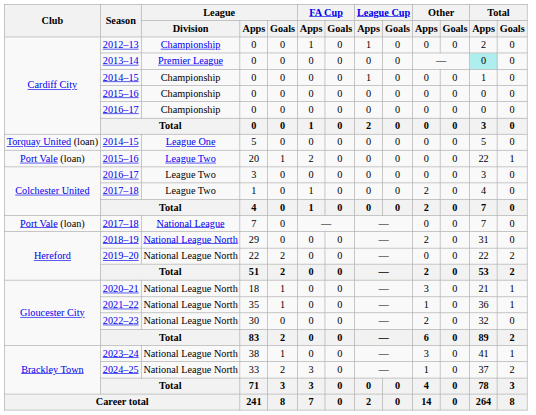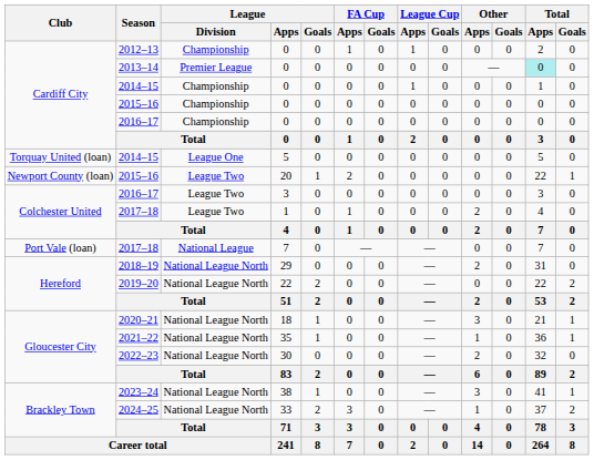 <table class=wikitable style="text-align: center">
 <tr>
 <th rowspan=2>Club</th>
 <th rowspan=2>Season</th>
 <th colspan=3>League</th>
 <th colspan=2><a href='#'>FA Cup</a></th>
 <th colspan=2><a href='#'>League Cup</a></th>
 <th colspan=2>Other</th>
 <th colspan=2>Total</th>
 </tr>
 <tr>
 <th>Division</th>
 <th>Apps</th>
 <th>Goals</th>
 <th>Apps</th>
 <th>Goals</th>
 <th>Apps</th>
 <th>Goals</th>
 <th>Apps</th>
 <th>Goals</th>
 <th>Apps</th>
 <th>Goals</th>
 </tr>
 <tr>
 <td rowspan="6"><a href='#'>Cardiff City</a></td>
 <td><a href='#'>2012–13</a></td>
 <td><a href='#'>Championship</a></td>
 <td>0</td>
 <td>0</td>
 <td>1</td>
 <td>0</td>
 <td>1</td>
 <td>0</td>
 <td>0</td>
 <td>0</td>
 <td>2</td>
 <td>0</td>
 </tr>
 <tr>
 <td><a href='#'>2013–14</a></td>
 <td><a href='#'>Premier League</a></td>
 <td>0</td>
 <td>0</td>
 <td>0</td>
 <td>0</td>
 <td>0</td>
 <td>0</td>
 <td colspan="2">—</td>
 <td style="background: paleturquoise;">0</td>
 <td>0</td>
 </tr>
 <tr>
 <td><a href='#'>2014–15</a></td>
 <td>Championship</td>
 <td>0</td>
 <td>0</td>
 <td>0</td>
 <td>0</td>
 <td>1</td>
 <td>0</td>
 <td>0</td>
 <td>0</td>
 <td>1</td>
 <td>0</td>
 </tr>
 <tr>
 <td><a href='#'>2015–16</a></td>
 <td>Championship</td>
 <td>0</td>
 <td>0</td>
 <td>0</td>
 <td>0</td>
 <td>0</td>
 <td>0</td>
 <td>0</td>
 <td>0</td>
 <td>0</td>
 <td>0</td>
 </tr>
 <tr>
 <td><a href='#'>2016–17</a></td>
 <td>Championship</td>
 <td>0</td>
 <td>0</td>
 <td>0</td>
 <td>0</td>
 <td>0</td>
 <td>0</td>
 <td>0</td>
 <td>0</td>
 <td>0</td>
 <td>0</td>
 </tr>
 <tr>
 <th colspan="2">Total</th>
 <th>0</th>
 <th>0</th>
 <th>1</th>
 <th>0</th>
 <th>2</th>
 <th>0</th>
 <th>0</th>
 <th>0</th>
 <th>3</th>
 <th>0</th>
 </tr>
 <tr>
 <td><a href='#'>Torquay United</a> (loan)</td>
 <td><a href='#'>2014–15</a></td>
 <td><a href='#'>League One</a></td>
 <td>5</td>
 <td>0</td>
 <td>0</td>
 <td>0</td>
 <td>0</td>
 <td>0</td>
 <td>0</td>
 <td>0</td>
 <td>5</td>
 <td>0</td>
 </tr>
 <tr>
-<td><a href='#'>Port Vale</a> (loan)</td>
+<td><a href='#'>Newport County</a> (loan)</td>
 <td><a href='#'>2015–16</a></td>
 <td><a href='#'>League Two</a></td>
 <td>20</td>
 <td>1</td>
 <td>2</td>
 <td>0</td>
 <td>0</td>
 <td>0</td>
 <td>0</td>
 <td>0</td>
 <td>22</td>
 <td>1</td>
 </tr>
 <tr>
 <td rowspan="3"><a href='#'>Colchester United</a></td>
 <td><a href='#'>2016–17</a></td>
 <td>League Two</td>
 <td>3</td>
 <td>0</td>
 <td>0</td>
 <td>0</td>
 <td>0</td>
 <td>0</td>
 <td>0</td>
 <td>0</td>
 <td>3</td>
 <td>0</td>
 </tr>
 <tr>
 <td><a href='#'>2017–18</a></td>
 <td>League Two</td>
 <td>1</td>
 <td>0</td>
 <td>1</td>
 <td>0</td>
 <td>0</td>
 <td>0</td>
 <td>2</td>
 <td>0</td>
 <td>4</td>
 <td>0</td>
 </tr>
 <tr>
 <th colspan="2">Total</th>
 <th>4</th>
 <th>0</th>
 <th>1</th>
 <th>0</th>
 <th>0</th>
 <th>0</th>
 <th>2</th>
 <th>0</th>
 <th>7</th>
 <th>0</th>
 </tr>
 <tr>
 <td><a href='#'>Port Vale</a> (loan)</td>
 <td><a href='#'>2017–18</a></td>
 <td><a href='#'>National League</a></td>
 <td>7</td>
 <td>0</td>
 <td colspan=2>—</td>
 <td colspan=2>—</td>
 <td>0</td>
 <td>0</td>
 <td>7</td>
 <td>0</td>
 </tr>
 <tr>
 <td rowspan="3"><a href='#'>Hereford</a></td>
 <td><a href='#'>2018–19</a></td>
 <td><a href='#'>National League North</a></td>
 <td>29</td>
 <td>0</td>
 <td>0</td>
 <td>0</td>
 <td colspan="2">—</td>
 <td>2</td>
 <td>0</td>
 <td>31</td>
 <td>0</td>
 </tr>
 <tr>
 <td><a href='#'>2019–20</a></td>
 <td>National League North</td>
 <td>22</td>
 <td>2</td>
 <td>0</td>
 <td>0</td>
 <td colspan="2">—</td>
 <td>0</td>
 <td>0</td>
 <td>22</td>
 <td>2</td>
 </tr>
 <tr>
 <th colspan="2">Total</th>
 <th>51</th>
 <th>2</th>
 <th>0</th>
 <th>0</th>
 <th colspan="2">—</th>
 <th>2</th>
 <th>0</th>
 <th>53</th>
 <th>2</th>
 </tr>
 <tr>
 <td rowspan="4"><a href='#'>Gloucester City</a></td>
 <td><a href='#'>2020–21</a></td>
 <td>National League North</td>
 <td>18</td>
 <td>1</td>
 <td>0</td>
 <td>0</td>
 <td colspan="2">—</td>
 <td>3</td>
 <td>0</td>
 <td>21</td>
 <td>1</td>
 </tr>
 <tr>
 <td><a href='#'>2021–22</a></td>
 <td>National League North</td>
 <td>35</td>
 <td>1</td>
 <td>0</td>
 <td>0</td>
 <td colspan="2">—</td>
 <td>1</td>
 <td>0</td>
 <td>36</td>
 <td>1</td>
 </tr>
 <tr>
 <td><a href='#'>2022–23</a></td>
 <td>National League North</td>
 <td>30</td>
 <td>0</td>
 <td>0</td>
 <td>0</td>
 <td colspan="2">—</td>
 <td>2</td>
 <td>0</td>
 <td>32</td>
 <td>0</td>
 </tr>
 <tr>
 <th colspan="2">Total</th>
 <th>83</th>
 <th>2</th>
 <th>0</th>
 <th>0</th>
 <th colspan="2">—</th>
 <th>6</th>
 <th>0</th>
 <th>89</th>
 <th>2</th>
 </tr>
 <tr>
 <td rowspan=3><a href='#'>Brackley Town</a></td>
 <td><a href='#'>2023–24</a></td>
 <td>National League North</td>
 <td>38</td>
 <td>1</td>
 <td>0</td>
 <td>0</td>
 <td colspan="2">—</td>
 <td>3</td>
 <td>0</td>
 <td>41</td>
 <td>1</td>
 </tr>
 <tr>
 <td><a href='#'>2024–25</a></td>
 <td>National League North</td>
 <td>33</td>
 <td>2</td>
 <td>3</td>
 <td>0</td>
 <td colspan="2">—</td>
 <td>1</td>
 <td>0</td>
 <td>37</td>
 <td>2</td>
 </tr>
 <tr>
 <th colspan="2">Total</th>
 <th>71</th>
 <th>3</th>
 <th>3</th>
 <th>0</th>
 <th>0</th>
 <th>0</th>
 <th>4</th>
 <th>0</th>
 <th>78</th>
 <th>3</th>
 </tr>
 <tr>
 <th colspan="3">Career total</th>
 <th>241</th>
 <th>8</th>
 <th>7</th>
 <th>0</th>
 <th>2</th>
 <th>0</th>
 <th>14</th>
 <th>0</th>
 <th>264</th>
 <th>8</th>
 </tr>
 </table>
